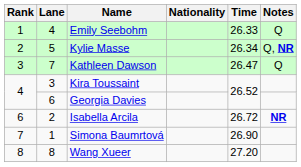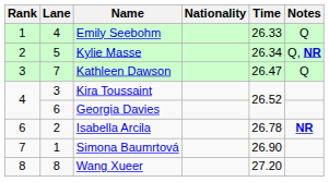 <table class="wikitable sortable" style="text-align:center">
 <tr>
 <th>Rank</th>
 <th>Lane</th>
 <th>Name</th>
 <th>Nationality</th>
 <th>Time</th>
 <th>Notes</th>
 </tr>
 <tr bgcolor=ccffcc>
 <td>1</td>
 <td>4</td>
 <td align=left><a href='#'>Emily Seebohm</a></td>
 <td align=left></td>
 <td>26.33</td>
 <td>Q</td>
 </tr>
 <tr bgcolor=ccffcc>
 <td>2</td>
 <td>5</td>
 <td align=left><a href='#'>Kylie Masse</a></td>
 <td align=left></td>
 <td>26.34</td>
 <td>Q, <strong><a href='#'>NR</a></strong></td>
 </tr>
 <tr bgcolor=ccffcc>
 <td>3</td>
 <td>7</td>
 <td align=left><a href='#'>Kathleen Dawson</a></td>
 <td align=left></td>
 <td>26.47</td>
 <td>Q</td>
 </tr>
 <tr>
 <td rowspan=2>4</td>
 <td>3</td>
 <td align=left><a href='#'>Kira Toussaint</a></td>
 <td align=left></td>
 <td rowspan=2>26.52</td>
 <td></td>
 </tr>
 <tr>
 <td>6</td>
 <td align=left><a href='#'>Georgia Davies</a></td>
 <td align=left></td>
 <td></td>
 </tr>
 <tr>
 <td>6</td>
 <td>2</td>
 <td align=left><a href='#'>Isabella Arcila</a></td>
 <td align=left></td>
-<td>26.72</td>
+<td>26.78</td>
 <td><strong><a href='#'>NR</a></strong></td>
 </tr>
 <tr>
 <td>7</td>
 <td>1</td>
 <td align=left><a href='#'>Simona Baumrtová</a></td>
 <td align=left></td>
 <td>26.90</td>
 <td></td>
 </tr>
 <tr>
 <td>8</td>
 <td>8</td>
 <td align=left><a href='#'>Wang Xueer</a></td>
 <td align=left></td>
 <td>27.20</td>
 <td></td>
 </tr>
 </table>
